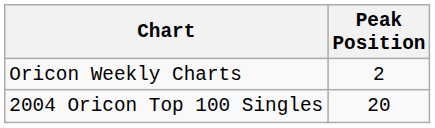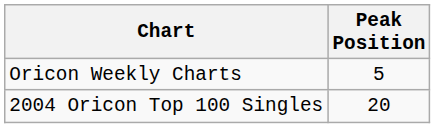 <table class="wikitable">
 <tr>
 <th>Chart</th>
 <th>Peak<br>Position</th>
 </tr>
 <tr>
 <td>Oricon Weekly Charts</td>
-<td align="center">2</td>
+<td align="center">5</td>
 </tr>
 <tr>
 <td>2004 Oricon Top 100 Singles</td>
 <td align="center">20</td>
 </tr>
 </table>
